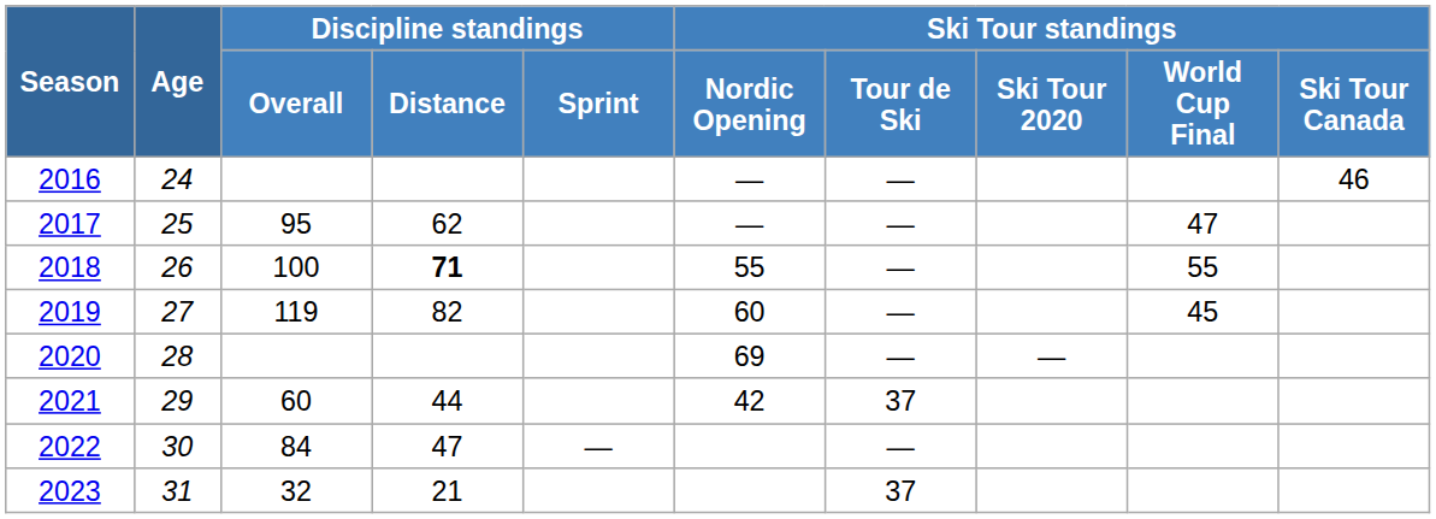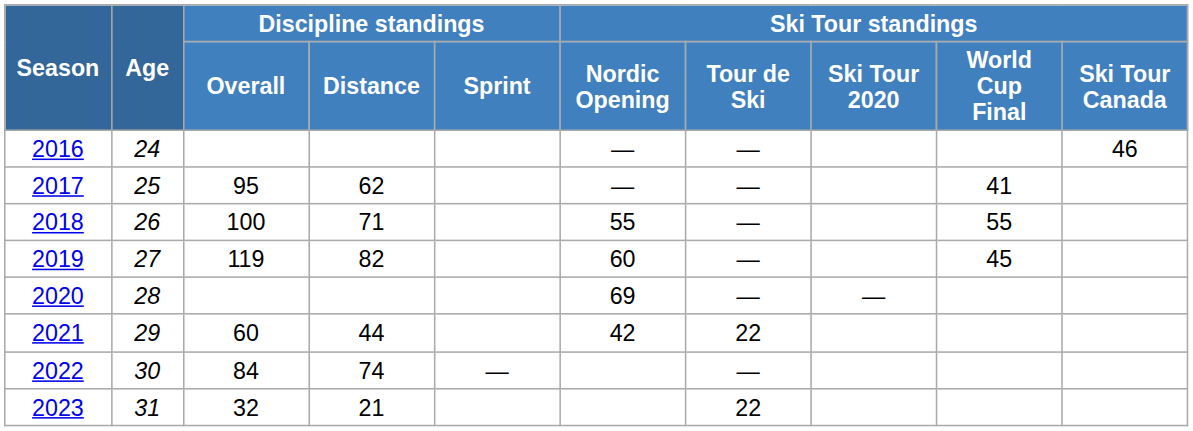 <table class="wikitable" style="font-size:95%; text-align:center; border:grey solid 1px; border-collapse:collapse; background:#ffffff;">
 <tr>
 <th style="background-color:#369; color:white; width:60px;" rowspan="2"> Season </th>
 <th style="background-color:#369; color:white; width:40px;" rowspan="2"> Age </th>
 <th style="background-color:#4180be; color:white;" colspan="3">Discipline standings</th>
 <th style="background-color:#4180be; color:white;" colspan="5">Ski Tour standings</th>
 </tr>
 <tr>
 <th style="background-color:#4180be; color:white; width:75px;">Overall</th>
 <th style="background-color:#4180be; color:white; width:75px;">Distance</th>
 <th style="background-color:#4180be; color:white; width:75px;">Sprint</th>
 <th style="background-color:#4180be; color:white; width:75px;">Nordic<br>Opening</th>
 <th style="background-color:#4180be; color:white; width:75px;">Tour de<br>Ski</th>
 <th style="background-color:#4180be; color:white; width:75px;">Ski Tour<br>2020</th>
 <th style="background-color:#4180be; color:white; width:75px;">World Cup<br>Final</th>
 <th style="background-color:#4180be; color:white; width:75px;">Ski Tour<br>Canada</th>
 </tr>
 <tr>
 <td><a href='#'>2016</a></td>
 <td><em>24</em></td>
 <td></td>
 <td></td>
 <td></td>
 <td>—</td>
 <td>—</td>
 <td></td>
 <td></td>
 <td>46</td>
 </tr>
 <tr>
 <td><a href='#'>2017</a></td>
 <td><em>25</em></td>
 <td>95</td>
 <td>62</td>
 <td></td>
 <td>—</td>
 <td>—</td>
 <td></td>
-<td>47</td>
+<td>41</td>
 <td></td>
 </tr>
 <tr>
 <td><a href='#'>2018</a></td>
 <td><em>26</em></td>
 <td>100</td>
-<td><strong>71</strong></td>
+<td>71</td>
 <td></td>
 <td>55</td>
 <td>—</td>
 <td></td>
 <td>55</td>
 <td></td>
 </tr>
 <tr>
 <td><a href='#'>2019</a></td>
 <td><em>27</em></td>
 <td>119</td>
 <td>82</td>
 <td></td>
 <td>60</td>
 <td>—</td>
 <td></td>
 <td>45</td>
 <td></td>
 </tr>
 <tr>
 <td><a href='#'>2020</a></td>
 <td><em>28</em></td>
 <td></td>
 <td></td>
 <td></td>
 <td>69</td>
 <td>—</td>
 <td>—</td>
 <td></td>
 <td></td>
 </tr>
 <tr>
 <td><a href='#'>2021</a></td>
 <td><em>29</em></td>
 <td>60</td>
 <td>44</td>
 <td></td>
 <td>42</td>
-<td>37</td>
+<td>22</td>
 <td></td>
 <td></td>
 <td></td>
 </tr>
 <tr>
 <td><a href='#'>2022</a></td>
 <td><em>30</em></td>
 <td>84</td>
-<td>47</td>
+<td>74</td>
 <td>—</td>
 <td></td>
 <td>—</td>
 <td></td>
 <td></td>
 <td></td>
 </tr>
 <tr>
 <td><a href='#'>2023</a></td>
 <td><em>31</em></td>
 <td>32</td>
 <td>21</td>
 <td></td>
 <td></td>
-<td>37</td>
+<td>22</td>
 <td></td>
 <td></td>
 <td></td>
 </tr>
 </table>
